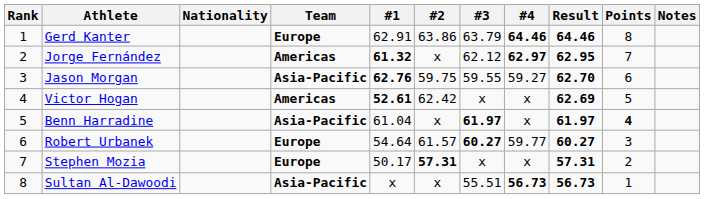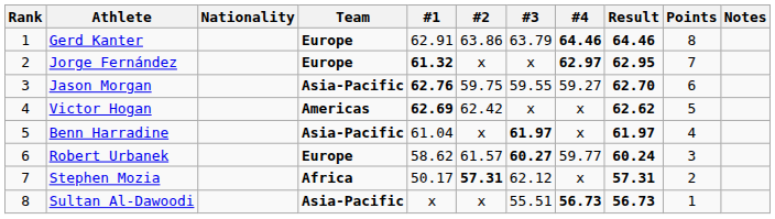 <table class="wikitable sortable" style="text-align:center">
 <tr>
 <th>Rank</th>
 <th>Athlete</th>
 <th>Nationality</th>
 <th>Team</th>
 <th>#1</th>
 <th>#2</th>
 <th>#3</th>
 <th>#4</th>
 <th>Result</th>
 <th>Points</th>
 <th>Notes</th>
 </tr>
 <tr>
 <td>1</td>
 <td align="left"><a href='#'>Gerd Kanter</a></td>
 <td align=left></td>
 <td align=left><strong>Europe</strong></td>
 <td>62.91</td>
 <td>63.86</td>
 <td>63.79</td>
 <td><strong>64.46</strong></td>
 <td><strong>64.46</strong></td>
 <td>8</td>
 <td></td>
 </tr>
 <tr>
 <td>2</td>
 <td align="left"><a href='#'>Jorge Fernández</a></td>
 <td align=left></td>
-<td align=left><strong>Americas</strong></td>
+<td align=left><strong>Europe</strong></td>
 <td><strong>61.32</strong></td>
 <td>x</td>
-<td>62.12</td>
+<td>x</td>
 <td><strong>62.97</strong></td>
 <td><strong>62.95</strong></td>
 <td>7</td>
 <td></td>
 </tr>
 <tr>
 <td>3</td>
 <td align="left"><a href='#'>Jason Morgan</a></td>
 <td align=left></td>
 <td align=left><strong>Asia-Pacific</strong></td>
 <td><strong>62.76</strong></td>
 <td>59.75</td>
 <td>59.55</td>
 <td>59.27</td>
 <td><strong>62.70</strong></td>
 <td>6</td>
 <td></td>
 </tr>
 <tr>
 <td>4</td>
 <td align="left"><a href='#'>Victor Hogan</a></td>
 <td align=left></td>
 <td align=left><strong>Americas</strong></td>
-<td><strong>52.61</strong></td>
+<td><strong>62.69</strong></td>
 <td>62.42</td>
 <td>x</td>
 <td>x</td>
-<td><strong>62.69</strong></td>
+<td><strong>62.62</strong></td>
 <td>5</td>
 <td></td>
 </tr>
 <tr>
 <td>5</td>
 <td align="left"><a href='#'>Benn Harradine</a></td>
 <td align=left></td>
 <td align=left><strong>Asia-Pacific</strong></td>
 <td>61.04</td>
 <td>x</td>
 <td><strong>61.97</strong></td>
 <td>x</td>
 <td><strong>61.97</strong></td>
-<td><strong>4</strong></td>
+<td>4</td>
 <td></td>
 </tr>
 <tr>
 <td>6</td>
 <td align="left"><a href='#'>Robert Urbanek</a></td>
 <td align=left></td>
 <td align=left><strong>Europe</strong></td>
-<td>54.64</td>
+<td>58.62</td>
 <td>61.57</td>
 <td><strong>60.27</strong></td>
 <td>59.77</td>
-<td><strong>60.27</strong></td>
+<td><strong>60.24</strong></td>
 <td>3</td>
 <td></td>
 </tr>
 <tr>
 <td>7</td>
 <td align="left"><a href='#'>Stephen Mozia</a></td>
 <td align=left></td>
-<td align=left><strong>Europe</strong></td>
+<td align=left><strong>Africa</strong></td>
 <td>50.17</td>
 <td><strong>57.31</strong></td>
-<td>x</td>
+<td>62.12</td>
 <td>x</td>
 <td><strong>57.31</strong></td>
 <td>2</td>
 <td></td>
 </tr>
 <tr>
 <td>8</td>
 <td align="left"><a href='#'>Sultan Al-Dawoodi</a></td>
 <td align=left></td>
 <td align=left><strong>Asia-Pacific</strong></td>
 <td>x</td>
 <td>x</td>
 <td>55.51</td>
 <td><strong>56.73</strong></td>
 <td><strong>56.73</strong></td>
 <td>1</td>
 <td></td>
 </tr>
 </table>
